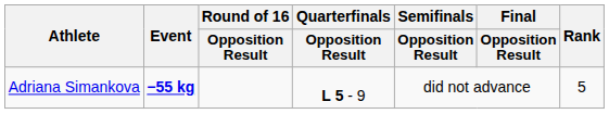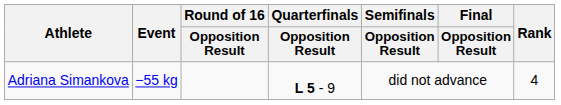 <table class="wikitable" style="font-size:90%;">
 <tr>
 <th rowspan=2>Athlete</th>
 <th rowspan=2>Event</th>
 <th>Round of 16</th>
 <th>Quarterfinals</th>
 <th>Semifinals</th>
 <th>Final</th>
 <th rowspan=2>Rank</th>
 </tr>
 <tr style="font-size:95%">
 <th>Opposition<br>Result</th>
 <th>Opposition<br>Result</th>
 <th>Opposition<br>Result</th>
 <th>Opposition<br>Result</th>
 </tr>
 <tr align=center>
 <td align=left><a href='#'>Adriana Simankova</a></td>
-<td align=left><strong><a href='#'>−55 kg</a></strong></td>
+<td align=left><a href='#'>−55 kg</a></td>
 <td></td>
 <td><br><strong>L</strong> <strong>5</strong> - 9</td>
 <td colspan=2>did not advance</td>
-<td>5</td>
+<td>4</td>
 </tr>
 </table>
